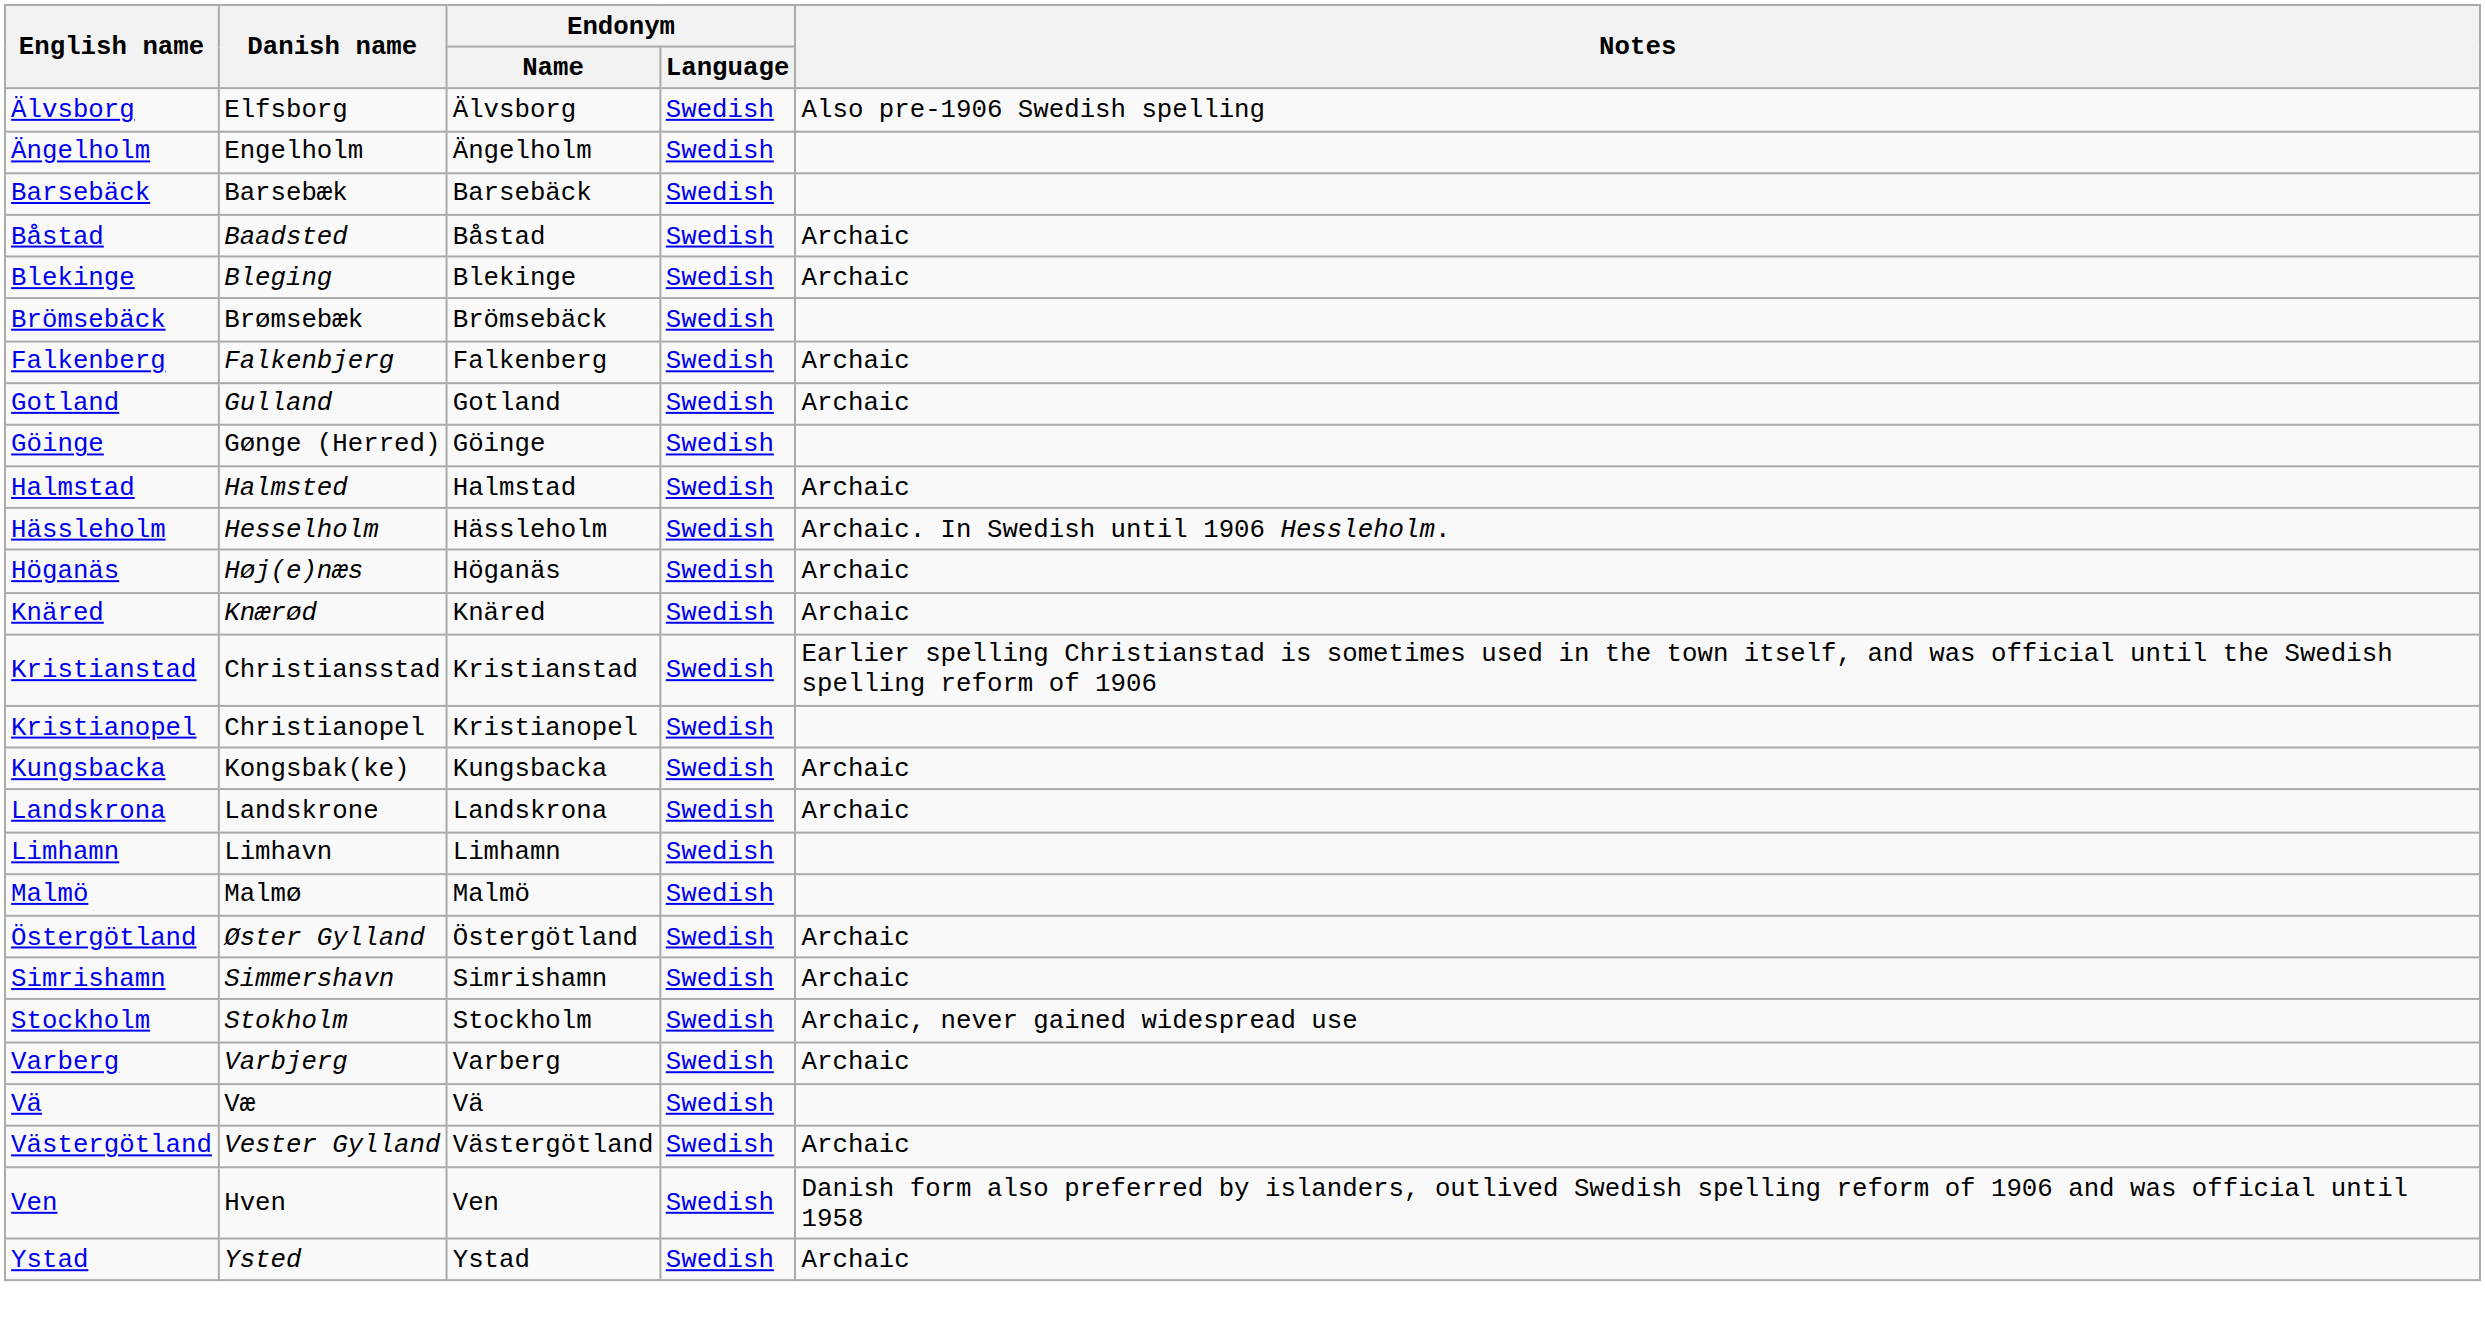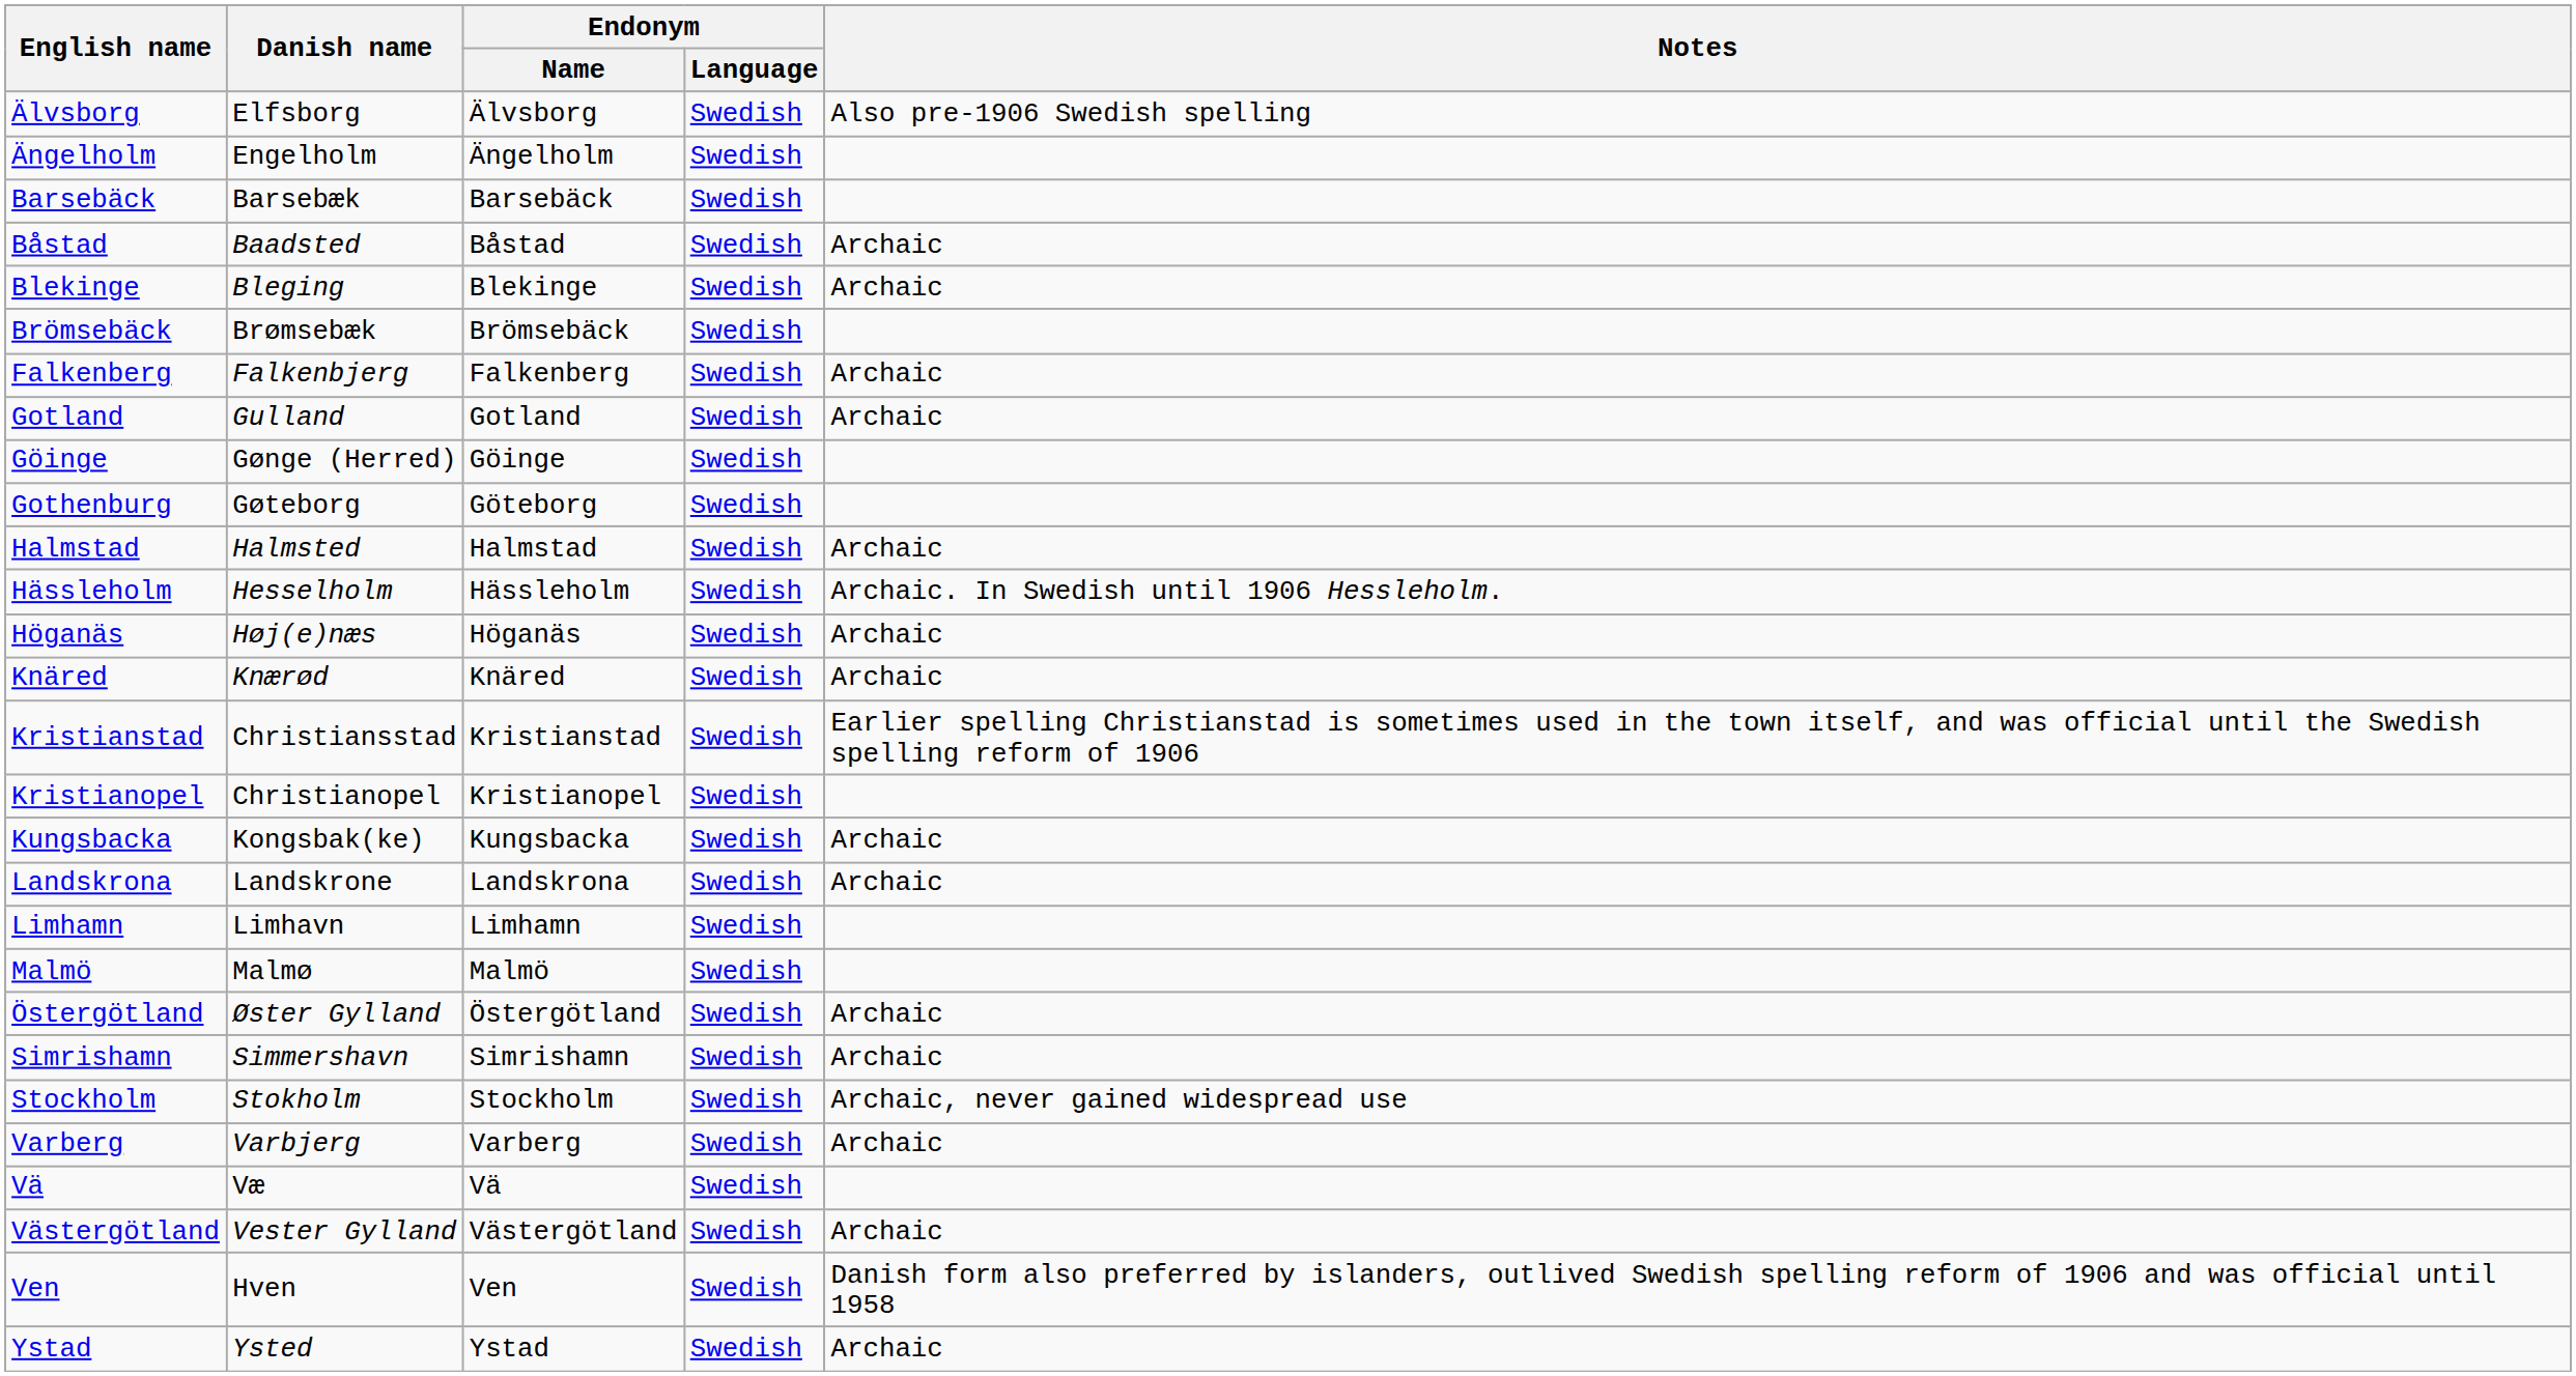 <table class="wikitable sortable mw-collapsible">
 <tr>
 <th rowspan="2">English name</th>
 <th rowspan="2">Danish name</th>
 <th colspan="2">Endonym</th>
 <th rowspan="2">Notes</th>
 </tr>
 <tr>
 <th>Name</th>
 <th>Language</th>
 </tr>
 <tr>
 <td><a href='#'>Älvsborg</a></td>
 <td>Elfsborg</td>
 <td>Älvsborg</td>
 <td><a href='#'>Swedish</a></td>
 <td>Also pre-1906 Swedish spelling</td>
 </tr>
 <tr>
 <td><a href='#'>Ängelholm</a></td>
 <td>Engelholm</td>
 <td>Ängelholm</td>
 <td><a href='#'>Swedish</a></td>
 <td></td>
 </tr>
 <tr>
 <td><a href='#'>Barsebäck</a></td>
 <td>Barsebæk</td>
 <td>Barsebäck</td>
 <td><a href='#'>Swedish</a></td>
 <td></td>
 </tr>
 <tr>
 <td><a href='#'>Båstad</a></td>
 <td><em>Baadsted</em></td>
 <td>Båstad</td>
 <td><a href='#'>Swedish</a></td>
 <td>Archaic</td>
 </tr>
 <tr>
 <td><a href='#'>Blekinge</a></td>
 <td><em>Bleging</em></td>
 <td>Blekinge</td>
 <td><a href='#'>Swedish</a></td>
 <td>Archaic</td>
 </tr>
 <tr>
 <td><a href='#'>Brömsebäck</a></td>
 <td>Brømsebæk</td>
 <td>Brömsebäck</td>
 <td><a href='#'>Swedish</a></td>
 <td></td>
 </tr>
 <tr>
 <td><a href='#'>Falkenberg</a></td>
 <td><em>Falkenbjerg</em></td>
 <td>Falkenberg</td>
 <td><a href='#'>Swedish</a></td>
 <td>Archaic</td>
 </tr>
 <tr>
 <td><a href='#'>Gotland</a></td>
 <td><em>Gulland</em></td>
 <td>Gotland</td>
 <td><a href='#'>Swedish</a></td>
 <td>Archaic</td>
 </tr>
 <tr>
 <td><a href='#'>Göinge</a></td>
 <td>Gønge (Herred)</td>
 <td>Göinge</td>
+<td><a href='#'>Swedish</a></td>
+<td></td>
+</tr>
+<tr>
+<td><a href='#'>Gothenburg</a></td>
+<td>Gøteborg</td>
+<td>Göteborg</td>
 <td><a href='#'>Swedish</a></td>
 <td></td>
 </tr>
 <tr>
 <td><a href='#'>Halmstad</a></td>
 <td><em>Halmsted</em></td>
 <td>Halmstad</td>
 <td><a href='#'>Swedish</a></td>
 <td>Archaic</td>
 </tr>
 <tr>
 <td><a href='#'>Hässleholm</a></td>
 <td><em>Hesselholm</em></td>
 <td>Hässleholm</td>
 <td><a href='#'>Swedish</a></td>
 <td>Archaic. In Swedish until 1906 <em>Hessleholm</em>.</td>
 </tr>
 <tr>
 <td><a href='#'>Höganäs</a></td>
 <td><em>Høj(e)næs</em></td>
 <td>Höganäs</td>
 <td><a href='#'>Swedish</a></td>
 <td>Archaic</td>
 </tr>
 <tr>
 <td><a href='#'>Knäred</a></td>
 <td><em>Knærød</em></td>
 <td>Knäred</td>
 <td><a href='#'>Swedish</a></td>
 <td>Archaic</td>
 </tr>
 <tr>
 <td><a href='#'>Kristianstad</a></td>
 <td>Christiansstad</td>
 <td>Kristianstad</td>
 <td><a href='#'>Swedish</a></td>
 <td>Earlier spelling Christianstad is sometimes used in the town itself, and was official until the Swedish spelling reform of 1906</td>
 </tr>
 <tr>
 <td><a href='#'>Kristianopel</a></td>
 <td>Christianopel</td>
 <td>Kristianopel</td>
 <td><a href='#'>Swedish</a></td>
 <td></td>
 </tr>
 <tr>
 <td><a href='#'>Kungsbacka</a></td>
 <td>Kongsbak(ke)</td>
 <td>Kungsbacka</td>
 <td><a href='#'>Swedish</a></td>
 <td>Archaic</td>
 </tr>
 <tr>
 <td><a href='#'>Landskrona</a></td>
 <td>Landskrone</td>
 <td>Landskrona</td>
 <td><a href='#'>Swedish</a></td>
 <td>Archaic</td>
 </tr>
 <tr>
 <td><a href='#'>Limhamn</a></td>
 <td>Limhavn</td>
 <td>Limhamn</td>
 <td><a href='#'>Swedish</a></td>
 <td></td>
 </tr>
 <tr>
 <td><a href='#'>Malmö</a></td>
 <td>Malmø</td>
 <td>Malmö</td>
 <td><a href='#'>Swedish</a></td>
 <td></td>
 </tr>
 <tr>
 <td><a href='#'>Östergötland</a></td>
 <td><em>Øster Gylland</em></td>
 <td>Östergötland</td>
 <td><a href='#'>Swedish</a></td>
 <td>Archaic</td>
 </tr>
 <tr>
 <td><a href='#'>Simrishamn</a></td>
 <td><em>Simmershavn</em></td>
 <td>Simrishamn</td>
 <td><a href='#'>Swedish</a></td>
 <td>Archaic</td>
 </tr>
 <tr>
 <td><a href='#'>Stockholm</a></td>
 <td><em>Stokholm</em></td>
 <td>Stockholm</td>
 <td><a href='#'>Swedish</a></td>
 <td>Archaic, never gained widespread use</td>
 </tr>
 <tr>
 <td><a href='#'>Varberg</a></td>
 <td><em>Varbjerg</em></td>
 <td>Varberg</td>
 <td><a href='#'>Swedish</a></td>
 <td>Archaic</td>
 </tr>
 <tr>
 <td><a href='#'>Vä</a></td>
 <td>Væ</td>
 <td>Vä</td>
 <td><a href='#'>Swedish</a></td>
 <td></td>
 </tr>
 <tr>
 <td><a href='#'>Västergötland</a></td>
 <td><em>Vester Gylland</em></td>
 <td>Västergötland</td>
 <td><a href='#'>Swedish</a></td>
 <td>Archaic</td>
 </tr>
 <tr>
 <td><a href='#'>Ven</a></td>
 <td>Hven</td>
 <td>Ven</td>
 <td><a href='#'>Swedish</a></td>
 <td>Danish form also preferred by islanders, outlived Swedish spelling reform of 1906 and was official until 1958</td>
 </tr>
 <tr>
 <td><a href='#'>Ystad</a></td>
 <td><em>Ysted</em></td>
 <td>Ystad</td>
 <td><a href='#'>Swedish</a></td>
 <td>Archaic</td>
 </tr>
 </table>
